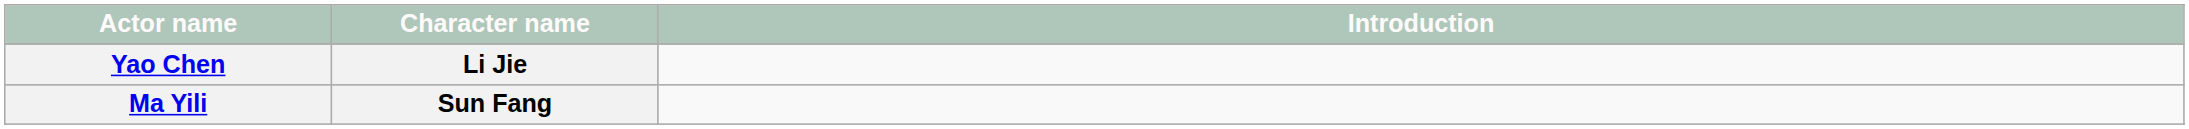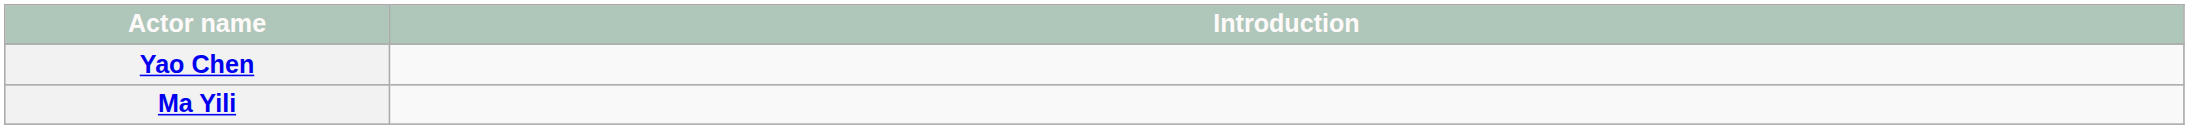 <table class="wikitable" width="70%">
 <tr style="background:#AFC7BA; color:snow" align=center>
 <td style="width:15%"><strong>Actor name</strong></td>
-<td style="width:15%"><strong>Character name</strong></td>
 <td style="width:70%"><strong>Introduction</strong></td>
 </tr>
 <tr>
 <th><a href='#'>Yao Chen</a></th>
-<th>Li Jie</th>
 <td></td>
 </tr>
 <tr>
 <th><a href='#'>Ma Yili</a></th>
-<th>Sun Fang</th>
 <td></td>
 </tr>
 </table>
